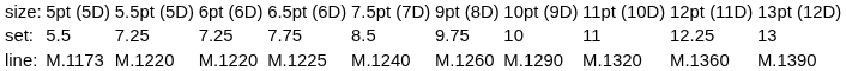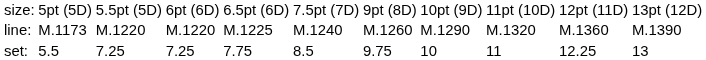 <table style="margin-left:40px;">
 <tr>
 <td>size:</td>
 <td>5pt (5D)</td>
 <td>5.5pt (5D)</td>
 <td>6pt (6D)</td>
 <td>6.5pt (6D)</td>
 <td>7.5pt (7D)</td>
 <td>9pt (8D)</td>
 <td>10pt (9D)</td>
 <td>11pt (10D)</td>
 <td>12pt (11D)</td>
 <td>13pt (12D)</td>
 </tr>
 <tr>
+<td>line:</td>
+<td>M.1173</td>
+<td>M.1220</td>
+<td>M.1220</td>
+<td>M.1225</td>
+<td>M.1240</td>
+<td>M.1260</td>
+<td>M.1290</td>
+<td>M.1320</td>
+<td>M.1360</td>
+<td>M.1390</td>
+</tr>
+<tr>
 <td>set:</td>
 <td>5.5</td>
 <td>7.25</td>
 <td>7.25</td>
 <td>7.75</td>
 <td>8.5</td>
 <td>9.75</td>
 <td>10</td>
 <td>11</td>
 <td>12.25</td>
 <td>13</td>
 </tr>
-<tr>
-<td>line:</td>
-<td>M.1173</td>
-<td>M.1220</td>
-<td>M.1220</td>
-<td>M.1225</td>
-<td>M.1240</td>
-<td>M.1260</td>
-<td>M.1290</td>
-<td>M.1320</td>
-<td>M.1360</td>
-<td>M.1390</td>
-</tr>
 </table>
